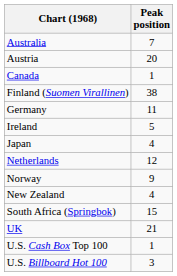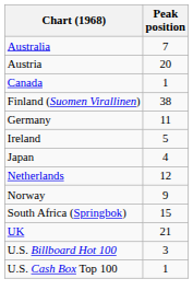 <table class="wikitable sortable">
 <tr>
 <th align="left">Chart (1968)</th>
 <th align="left">Peak<br>position</th>
 </tr>
 <tr>
 <td align="left"><a href='#'>Australia</a></td>
 <td style="text-align:center;">7</td>
 </tr>
 <tr>
 <td align="left">Austria</td>
 <td style="text-align:center;">20</td>
 </tr>
 <tr>
 <td align="left"><a href='#'>Canada</a></td>
 <td style="text-align:center;">1</td>
 </tr>
 <tr>
 <td>Finland (<a href='#'><em>Suomen Virallinen</em></a>)</td>
 <td style="text-align:center;">38</td>
 </tr>
 <tr>
 <td>Germany</td>
 <td style="text-align:center;">11</td>
 </tr>
 <tr>
 <td align="left">Ireland</td>
 <td style="text-align:center;">5</td>
 </tr>
 <tr>
 <td>Japan</td>
 <td style="text-align:center;">4</td>
 </tr>
 <tr>
 <td align="left"><a href='#'>Netherlands</a></td>
 <td style="text-align:center;">12</td>
 </tr>
 <tr>
 <td align="left">Norway</td>
 <td style="text-align:center;">9</td>
 </tr>
 <tr>
-<td align="left">New Zealand </td>
-<td style="text-align:center;">4</td>
-</tr>
-<tr>
 <td>South Africa (<a href='#'>Springbok</a>)</td>
 <td align="center">15</td>
 </tr>
 <tr>
 <td align="left"><a href='#'>UK</a></td>
 <td style="text-align:center;">21</td>
 </tr>
 <tr>
+<td align="left">U.S. <em><a href='#'>Billboard Hot 100</a></em></td>
+<td style="text-align:center;">3</td>
+</tr>
+<tr>
 <td align="left">U.S. <em><a href='#'>Cash Box</a></em> Top 100 </td>
 <td style="text-align:center;">1</td>
 </tr>
-<tr>
-<td align="left">U.S. <em><a href='#'>Billboard Hot 100</a></em></td>
-<td style="text-align:center;">3</td>
-</tr>
 </table>
